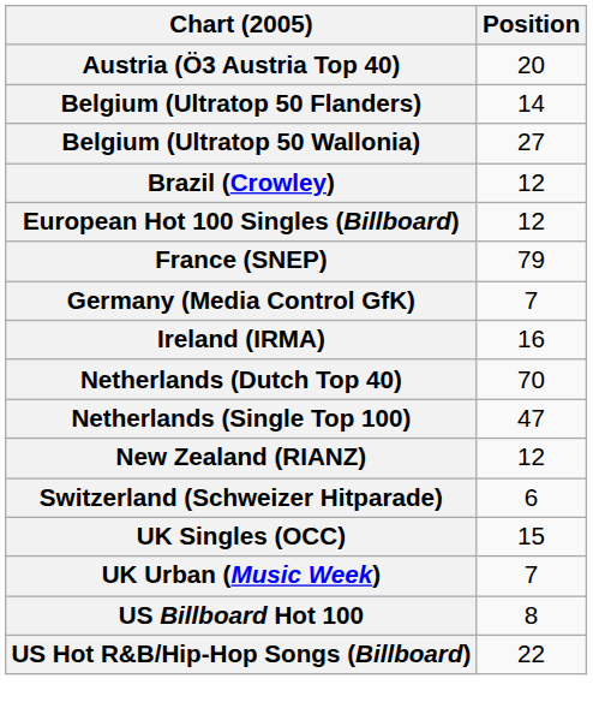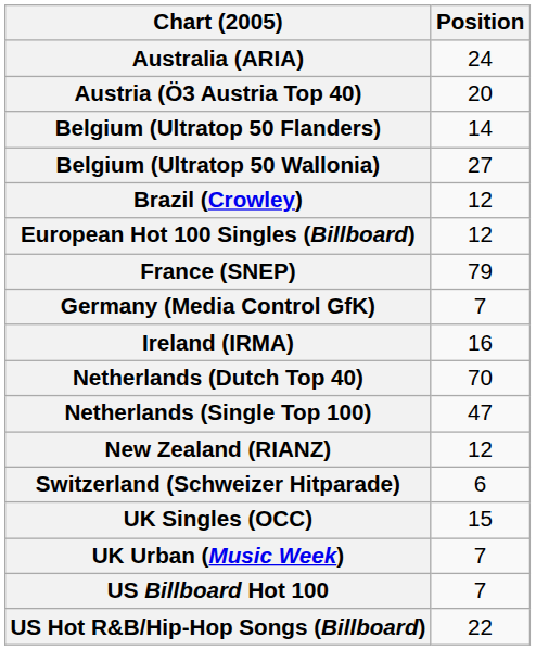 <table class="wikitable sortable plainrowheaders" style="text-align:center">
 <tr>
 <th scope="col">Chart (2005)</th>
 <th scope="col">Position</th>
+</tr>
+<tr>
+<th scope="row">Australia (ARIA)</th>
+<td>24</td>
 </tr>
 <tr>
 <th scope="row">Austria (Ö3 Austria Top 40)</th>
 <td>20</td>
 </tr>
 <tr>
 <th scope="row">Belgium (Ultratop 50 Flanders)</th>
 <td>14</td>
 </tr>
 <tr>
 <th scope="row">Belgium (Ultratop 50 Wallonia)</th>
 <td>27</td>
 </tr>
 <tr>
 <th scope="row">Brazil (<a href='#'>Crowley</a>)</th>
 <td>12</td>
 </tr>
 <tr>
 <th scope="row">European Hot 100 Singles (<em>Billboard</em>)</th>
 <td>12</td>
 </tr>
 <tr>
 <th scope="row">France (SNEP)</th>
 <td>79</td>
 </tr>
 <tr>
 <th scope="row">Germany (Media Control GfK)</th>
 <td>7</td>
 </tr>
 <tr>
 <th scope="row">Ireland (IRMA)</th>
 <td>16</td>
 </tr>
 <tr>
 <th scope="row">Netherlands (Dutch Top 40)</th>
 <td>70</td>
 </tr>
 <tr>
 <th scope="row">Netherlands (Single Top 100)</th>
 <td>47</td>
 </tr>
 <tr>
 <th scope="row">New Zealand (RIANZ)</th>
 <td>12</td>
 </tr>
 <tr>
 <th scope="row">Switzerland (Schweizer Hitparade)</th>
 <td>6</td>
 </tr>
 <tr>
 <th scope="row">UK Singles (OCC)</th>
 <td>15</td>
 </tr>
 <tr>
 <th scope="row">UK Urban (<em><a href='#'>Music Week</a></em>)</th>
 <td>7</td>
 </tr>
 <tr>
 <th scope="row">US <em>Billboard</em> Hot 100</th>
-<td>8</td>
+<td>7</td>
 </tr>
 <tr>
 <th scope="row">US Hot R&B/Hip-Hop Songs (<em>Billboard</em>)</th>
 <td>22</td>
 </tr>
 </table>
